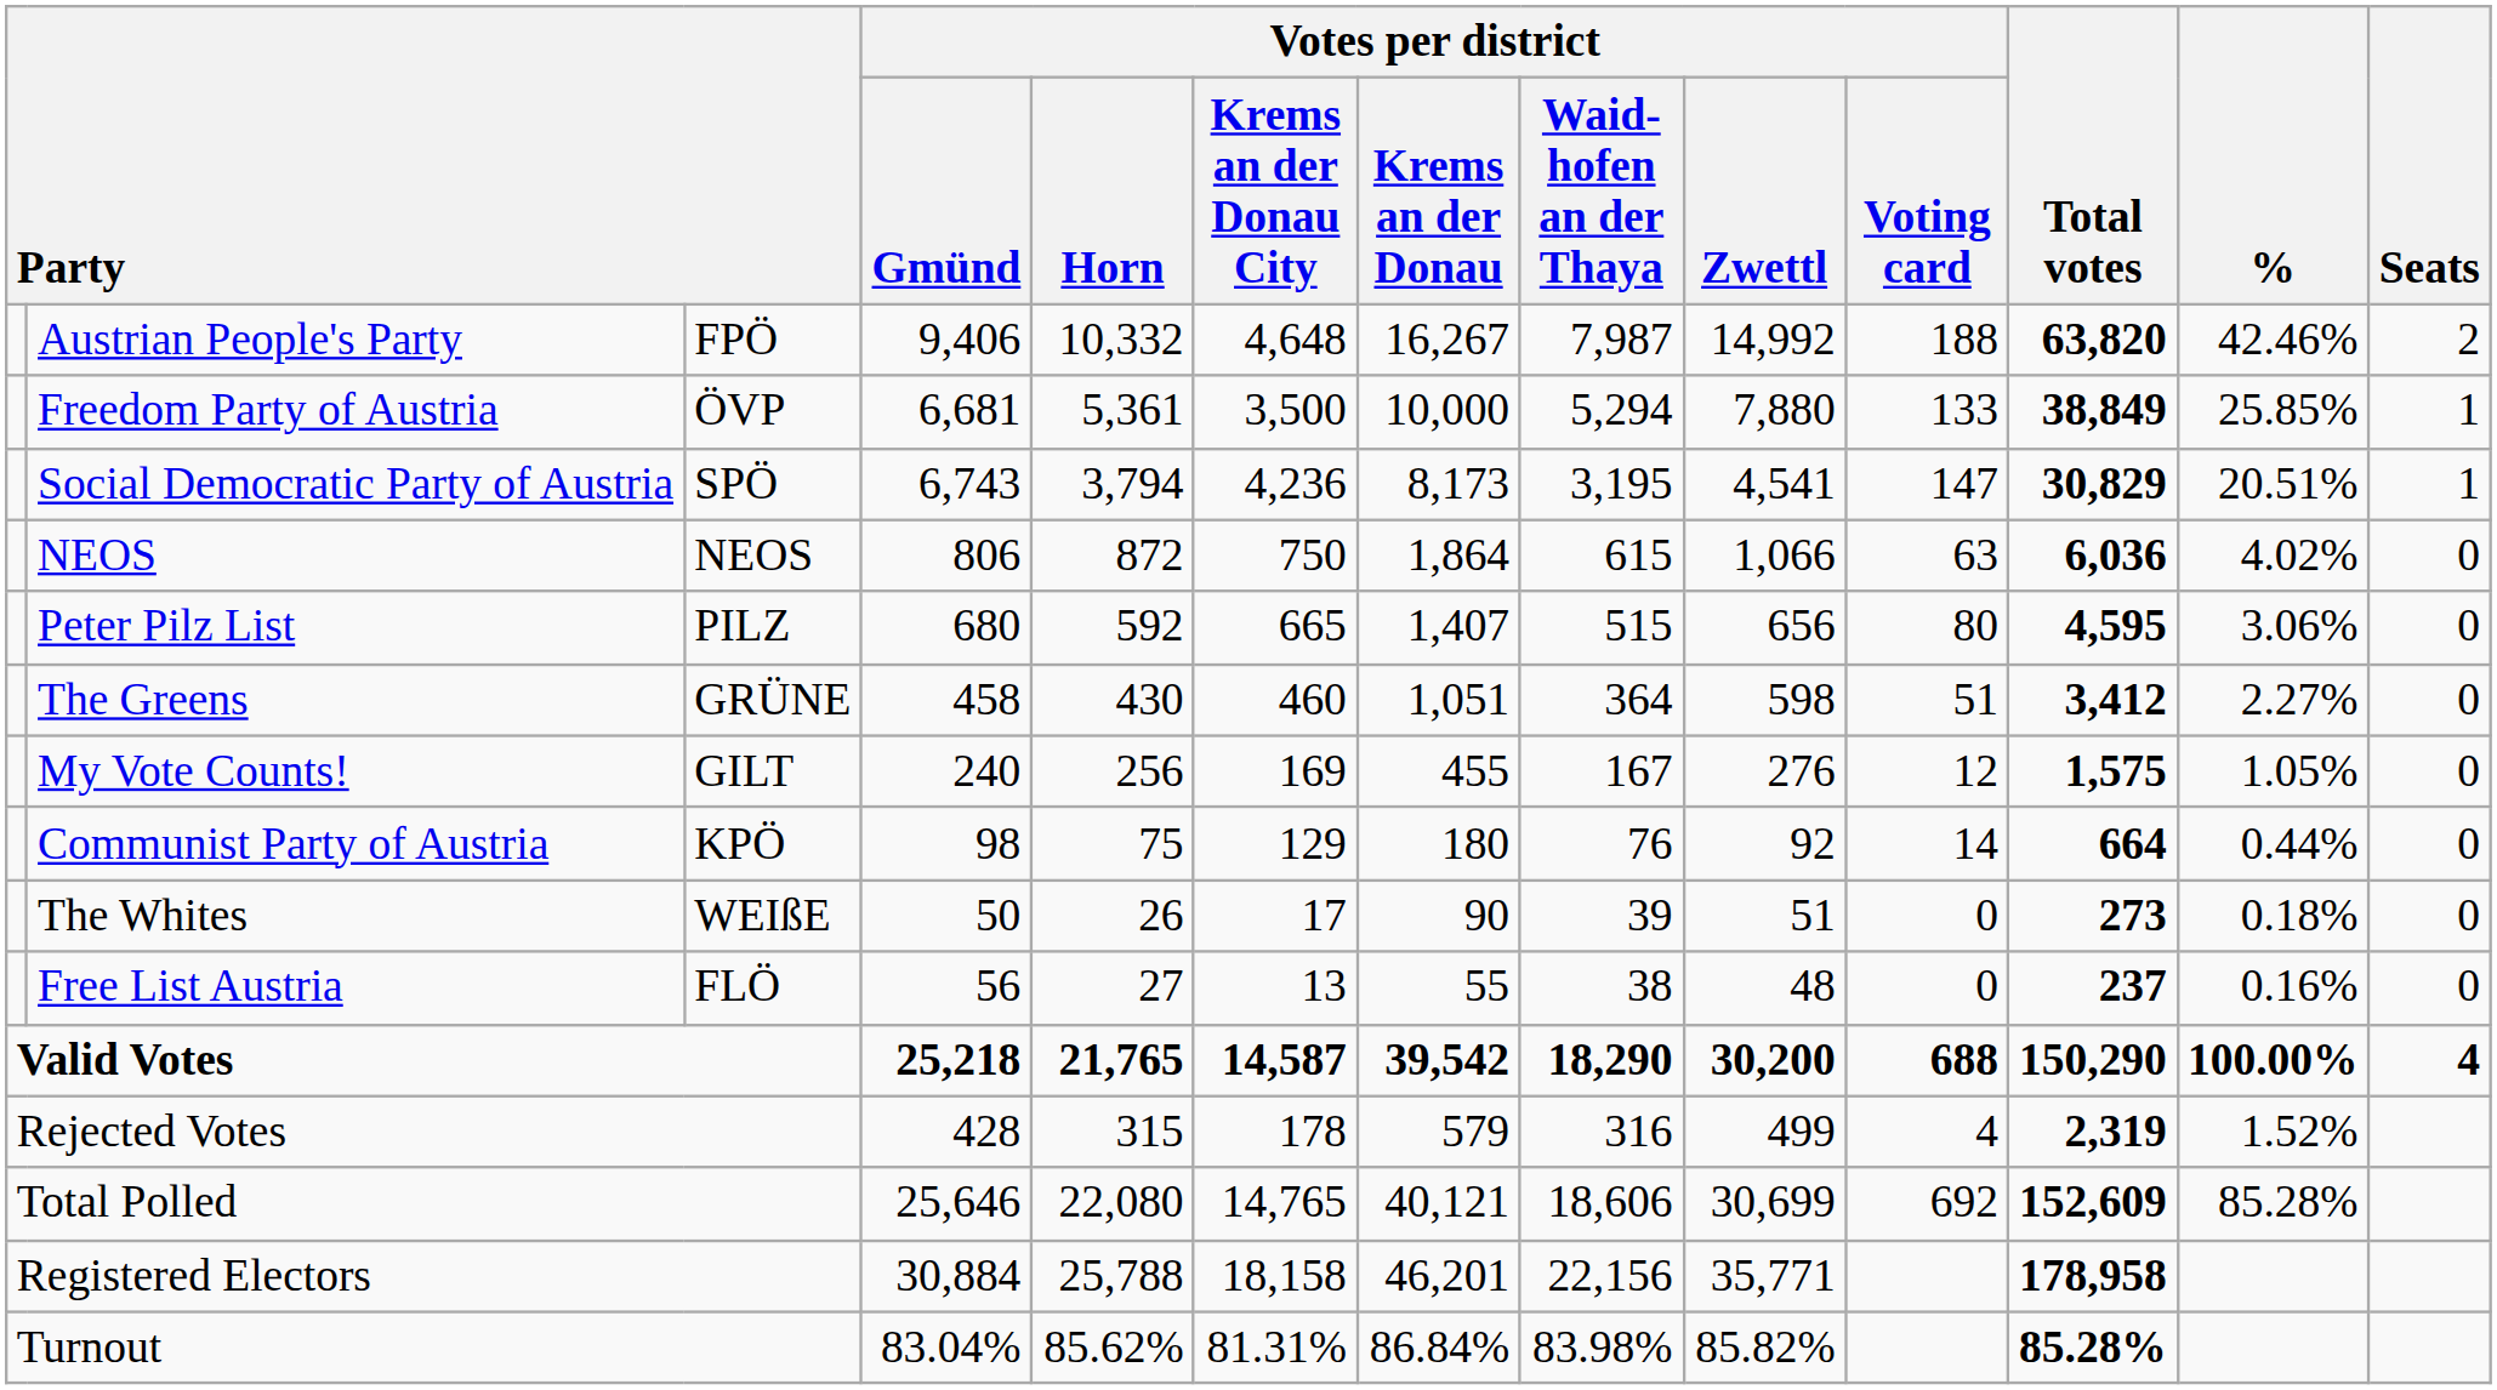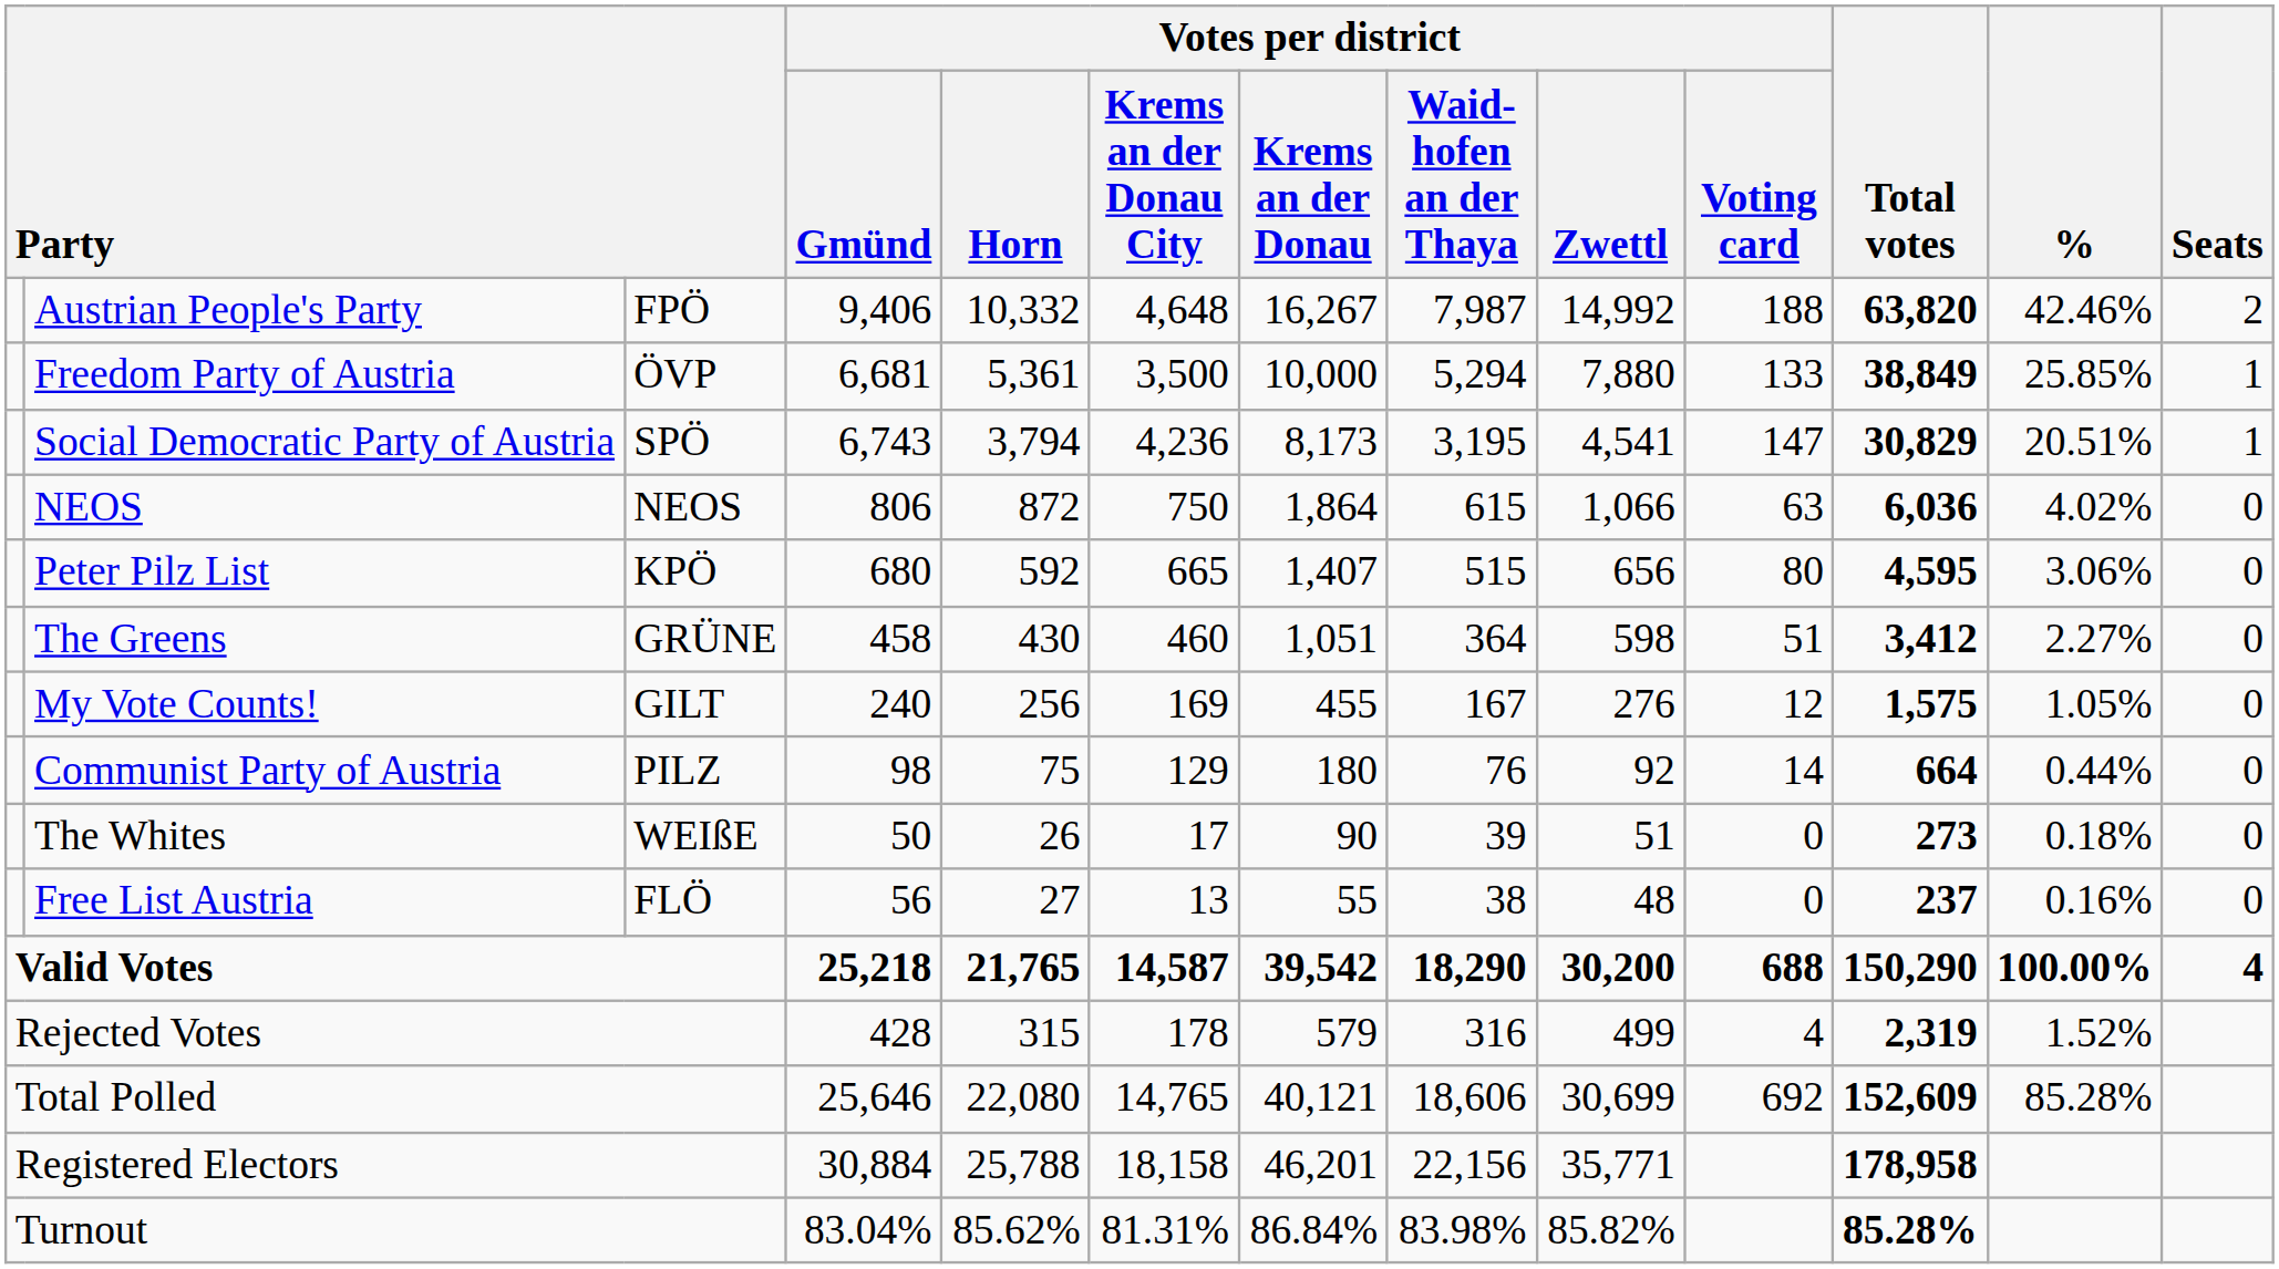 <table class="wikitable" border="1" style="text-align:right;">
 <tr>
 <th style="text-align:left;" valign=bottom rowspan=2 colspan=3>Party</th>
 <th colspan=7>Votes per district</th>
 <th align=center valign=bottom rowspan=2 width="50">Total<br>votes</th>
 <th align=center valign=bottom rowspan=2 width="50">%</th>
 <th align=center valign=bottom rowspan=2>Seats</th>
 </tr>
 <tr>
 <th align=center valign=bottom width="50"><a href='#'>Gmünd</a></th>
 <th align=center valign=bottom width="50"><a href='#'>Horn</a></th>
 <th align=center valign=bottom width="50"><a href='#'>Krems<br>an der<br>Donau<br>City</a></th>
 <th align=center valign=bottom width="50"><a href='#'>Krems<br>an der<br>Donau</a></th>
 <th align=center valign=bottom width="50"><a href='#'>Waid-<br>hofen<br>an der<br>Thaya</a></th>
 <th align=center valign=bottom width="50"><a href='#'>Zwettl</a></th>
 <th align=center valign=bottom width="50"><a href='#'>Voting<br>card</a></th>
 </tr>
 <tr>
 <td></td>
 <td align=left><a href='#'>Austrian People's Party</a></td>
 <td align=left>FPÖ</td>
 <td>9,406</td>
 <td>10,332</td>
 <td>4,648</td>
 <td>16,267</td>
 <td>7,987</td>
 <td>14,992</td>
 <td>188</td>
 <td><strong>63,820</strong></td>
 <td>42.46%</td>
 <td>2</td>
 </tr>
 <tr>
 <td></td>
 <td align=left><a href='#'>Freedom Party of Austria</a></td>
 <td align=left>ÖVP</td>
 <td>6,681</td>
 <td>5,361</td>
 <td>3,500</td>
 <td>10,000</td>
 <td>5,294</td>
 <td>7,880</td>
 <td>133</td>
 <td><strong>38,849</strong></td>
 <td>25.85%</td>
 <td>1</td>
 </tr>
 <tr>
 <td></td>
 <td align=left style="white-space: nowrap;"><a href='#'>Social Democratic Party of Austria</a></td>
 <td align=left>SPÖ</td>
 <td>6,743</td>
 <td>3,794</td>
 <td>4,236</td>
 <td>8,173</td>
 <td>3,195</td>
 <td>4,541</td>
 <td>147</td>
 <td><strong>30,829</strong></td>
 <td>20.51%</td>
 <td>1</td>
 </tr>
 <tr>
 <td></td>
 <td align=left><a href='#'>NEOS</a></td>
 <td align=left>NEOS</td>
 <td>806</td>
 <td>872</td>
 <td>750</td>
 <td>1,864</td>
 <td>615</td>
 <td>1,066</td>
 <td>63</td>
 <td><strong>6,036</strong></td>
 <td>4.02%</td>
 <td>0</td>
 </tr>
 <tr>
 <td></td>
 <td align=left><a href='#'>Peter Pilz List</a></td>
-<td align=left>PILZ</td>
+<td align=left>KPÖ</td>
 <td>680</td>
 <td>592</td>
 <td>665</td>
 <td>1,407</td>
 <td>515</td>
 <td>656</td>
 <td>80</td>
 <td><strong>4,595</strong></td>
 <td>3.06%</td>
 <td>0</td>
 </tr>
 <tr>
 <td></td>
 <td align=left><a href='#'>The Greens</a></td>
 <td align=left>GRÜNE</td>
 <td>458</td>
 <td>430</td>
 <td>460</td>
 <td>1,051</td>
 <td>364</td>
 <td>598</td>
 <td>51</td>
 <td><strong>3,412</strong></td>
 <td>2.27%</td>
 <td>0</td>
 </tr>
 <tr>
 <td></td>
 <td align=left><a href='#'>My Vote Counts!</a></td>
 <td align=left>GILT</td>
 <td>240</td>
 <td>256</td>
 <td>169</td>
 <td>455</td>
 <td>167</td>
 <td>276</td>
 <td>12</td>
 <td><strong>1,575</strong></td>
 <td>1.05%</td>
 <td>0</td>
 </tr>
 <tr>
 <td></td>
 <td align=left><a href='#'>Communist Party of Austria</a></td>
-<td align=left>KPÖ</td>
+<td align=left>PILZ</td>
 <td>98</td>
 <td>75</td>
 <td>129</td>
 <td>180</td>
 <td>76</td>
 <td>92</td>
 <td>14</td>
 <td><strong>664</strong></td>
 <td>0.44%</td>
 <td>0</td>
 </tr>
 <tr>
 <td></td>
 <td align=left>The Whites</td>
 <td align=left>WEIßE</td>
 <td>50</td>
 <td>26</td>
 <td>17</td>
 <td>90</td>
 <td>39</td>
 <td>51</td>
 <td>0</td>
 <td><strong>273</strong></td>
 <td>0.18%</td>
 <td>0</td>
 </tr>
 <tr>
 <td></td>
 <td align=left><a href='#'>Free List Austria</a></td>
 <td align=left>FLÖ</td>
 <td>56</td>
 <td>27</td>
 <td>13</td>
 <td>55</td>
 <td>38</td>
 <td>48</td>
 <td>0</td>
 <td><strong>237</strong></td>
 <td>0.16%</td>
 <td>0</td>
 </tr>
 <tr style="font-weight:bold">
 <td align=left colspan=3>Valid Votes</td>
 <td>25,218</td>
 <td>21,765</td>
 <td>14,587</td>
 <td>39,542</td>
 <td>18,290</td>
 <td>30,200</td>
 <td>688</td>
 <td>150,290</td>
 <td>100.00%</td>
 <td>4</td>
 </tr>
 <tr>
 <td align=left colspan=3>Rejected Votes</td>
 <td>428</td>
 <td>315</td>
 <td>178</td>
 <td>579</td>
 <td>316</td>
 <td>499</td>
 <td>4</td>
 <td><strong>2,319</strong></td>
 <td>1.52%</td>
 <td></td>
 </tr>
 <tr>
 <td align=left colspan=3>Total Polled</td>
 <td>25,646</td>
 <td>22,080</td>
 <td>14,765</td>
 <td>40,121</td>
 <td>18,606</td>
 <td>30,699</td>
 <td>692</td>
 <td><strong>152,609</strong></td>
 <td>85.28%</td>
 <td></td>
 </tr>
 <tr>
 <td align=left colspan=3>Registered Electors</td>
 <td>30,884</td>
 <td>25,788</td>
 <td>18,158</td>
 <td>46,201</td>
 <td>22,156</td>
 <td>35,771</td>
 <td></td>
 <td><strong>178,958</strong></td>
 <td></td>
 <td></td>
 </tr>
 <tr>
 <td align=left colspan=3>Turnout</td>
 <td>83.04%</td>
 <td>85.62%</td>
 <td>81.31%</td>
 <td>86.84%</td>
 <td>83.98%</td>
 <td>85.82%</td>
 <td></td>
 <td><strong>85.28%</strong></td>
 <td></td>
 <td></td>
 </tr>
 </table>
